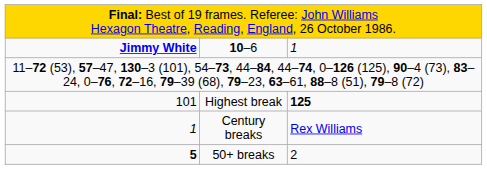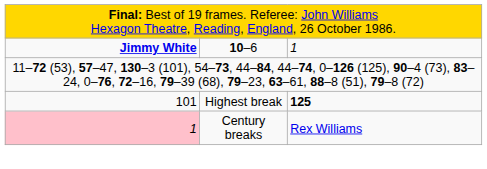 <table class="wikitable" style="font-size: 95%; margin: 1em auto 1em auto;">
 <tr>
 <td colspan="3" align="center" bgcolor="#ffd700"><strong>Final:</strong> Best of 19 frames. Referee: <a href='#'>John Williams</a> <br><a href='#'>Hexagon Theatre</a>, <a href='#'>Reading</a>, <a href='#'>England</a>, 26 October 1986.</td>
 </tr>
 <tr>
 <td width="230" align="right"><strong><a href='#'>Jimmy White</a></strong> <br></td>
 <td width="100" align="center"><strong>10</strong>–6</td>
 <td><em>1</em></td>
 </tr>
 <tr>
 <td colspan="3" align="center" style="font-size: 100%">11–<strong>72</strong> (53), <strong>57</strong>–47, <strong>130</strong>–3 (101), 54–<strong>73</strong>, 44–<strong>84</strong>, 44–<strong>74</strong>, 0–<strong>126</strong> (125), <strong>90</strong>–4 (73), <strong>83</strong>–24, 0–<strong>76</strong>, <strong>72</strong>–16, <strong>79</strong>–39 (68), <strong>79</strong>–23, <strong>63</strong>–61, <strong>88</strong>–8 (51), <strong>79</strong>–8 (72)</td>
 </tr>
 <tr>
 <td align="right">101</td>
 <td align="center">Highest break</td>
 <td><strong>125</strong></td>
 </tr>
 <tr>
-<td align="right"><em>1</em></td>
+<td align="right" style="background: pink;"><em>1</em></td>
 <td align="center">Century breaks</td>
 <td width="230"><a href='#'>Rex Williams</a> <br></td>
 </tr>
-<tr>
-<td align="right"><strong>5</strong></td>
-<td align="center">50+ breaks</td>
-<td>2</td>
-</tr>
 </table>
